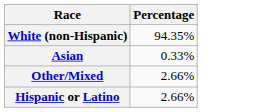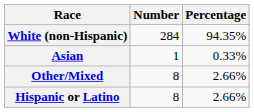 <table class="wikitable" style="text-align:right">
 <tr>
 <th scope="col">Race</th>
+<th scope="col">Number</th>
 <th scope="col">Percentage</th>
 </tr>
 <tr>
 <th scope="row"><a href='#'>White</a> (non-Hispanic)</th>
+<td>284</td>
 <td>94.35%</td>
 </tr>
 <tr>
 <th scope="row"><a href='#'>Asian</a></th>
+<td>1</td>
 <td>0.33%</td>
 </tr>
 <tr>
 <th scope="row"><a href='#'>Other/Mixed</a></th>
+<td>8</td>
 <td>2.66%</td>
 </tr>
 <tr>
 <th scope="row"><a href='#'>Hispanic</a> or <a href='#'>Latino</a></th>
+<td>8</td>
 <td>2.66%</td>
 </tr>
 </table>
